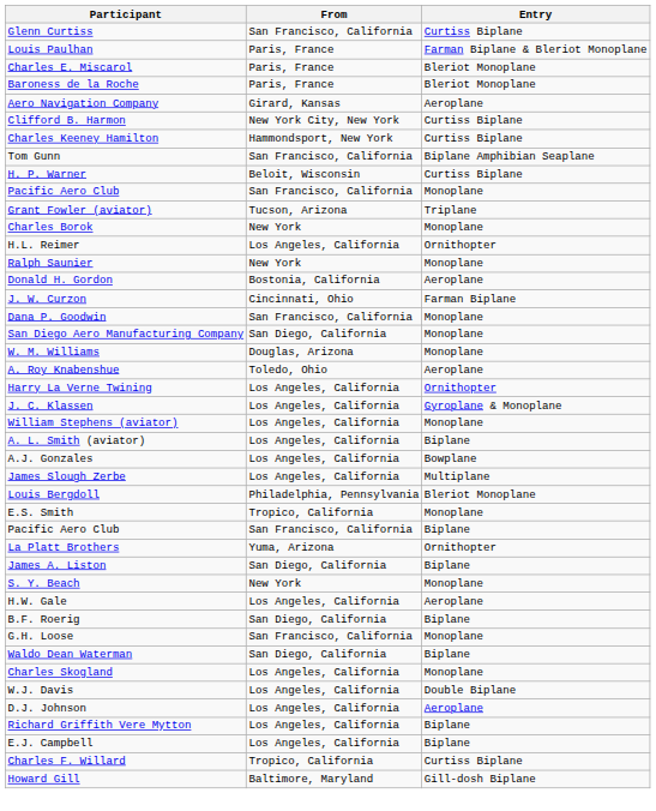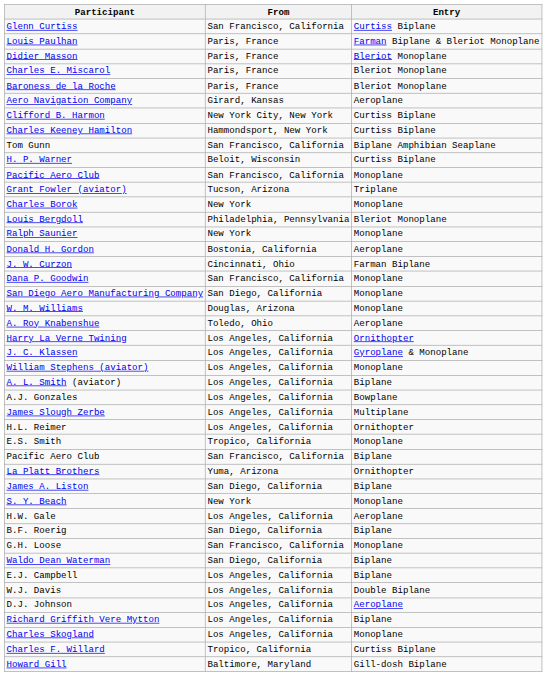 <table class="wikitable sortable">
 <tr>
 <th>Participant</th>
 <th>From</th>
 <th>Entry</th>
 </tr>
 <tr>
 <td><a href='#'>Glenn Curtiss</a></td>
 <td>San Francisco, California</td>
 <td><a href='#'>Curtiss</a> Biplane</td>
 </tr>
 <tr>
 <td><a href='#'>Louis Paulhan</a></td>
 <td>Paris, France</td>
 <td><a href='#'>Farman</a> Biplane & Bleriot Monoplane</td>
+</tr>
+<tr>
+<td><a href='#'>Didier Masson</a></td>
+<td>Paris, France</td>
+<td><a href='#'>Bleriot</a> Monoplane</td>
 </tr>
 <tr>
 <td><a href='#'>Charles E. Miscarol</a></td>
 <td>Paris, France</td>
 <td>Bleriot Monoplane</td>
 </tr>
 <tr>
 <td><a href='#'>Baroness de la Roche</a></td>
 <td>Paris, France</td>
 <td>Bleriot Monoplane</td>
 </tr>
 <tr>
 <td><a href='#'>Aero Navigation Company</a></td>
 <td>Girard, Kansas</td>
 <td>Aeroplane</td>
 </tr>
 <tr>
 <td><a href='#'>Clifford B. Harmon</a></td>
 <td>New York City, New York</td>
 <td>Curtiss Biplane</td>
 </tr>
 <tr>
 <td><a href='#'>Charles Keeney Hamilton</a></td>
 <td>Hammondsport, New York</td>
 <td>Curtiss Biplane</td>
 </tr>
 <tr>
 <td>Tom Gunn</td>
 <td>San Francisco, California</td>
 <td>Biplane Amphibian Seaplane</td>
 </tr>
 <tr>
 <td><a href='#'>H. P. Warner</a></td>
 <td>Beloit, Wisconsin</td>
 <td>Curtiss Biplane</td>
 </tr>
 <tr>
 <td><a href='#'>Pacific Aero Club</a></td>
 <td>San Francisco, California</td>
 <td>Monoplane</td>
 </tr>
 <tr>
 <td><a href='#'>Grant Fowler (aviator)</a></td>
 <td>Tucson, Arizona</td>
 <td>Triplane</td>
 </tr>
 <tr>
 <td><a href='#'>Charles Borok</a></td>
 <td>New York</td>
 <td>Monoplane</td>
 </tr>
 <tr>
-<td>H.L. Reimer</td>
-<td>Los Angeles, California</td>
-<td>Ornithopter</td>
+<td><a href='#'>Louis Bergdoll</a></td>
+<td>Philadelphia, Pennsylvania</td>
+<td>Bleriot Monoplane</td>
 </tr>
 <tr>
 <td><a href='#'>Ralph Saunier</a></td>
 <td>New York</td>
 <td>Monoplane</td>
 </tr>
 <tr>
 <td><a href='#'>Donald H. Gordon</a></td>
 <td>Bostonia, California</td>
 <td>Aeroplane</td>
 </tr>
 <tr>
 <td><a href='#'>J. W. Curzon</a></td>
 <td>Cincinnati, Ohio</td>
 <td>Farman Biplane</td>
 </tr>
 <tr>
 <td><a href='#'>Dana P. Goodwin</a></td>
 <td>San Francisco, California</td>
 <td>Monoplane</td>
 </tr>
 <tr>
 <td><a href='#'>San Diego Aero Manufacturing Company</a></td>
 <td>San Diego, California</td>
 <td>Monoplane</td>
 </tr>
 <tr>
 <td><a href='#'>W. M. Williams</a></td>
 <td>Douglas, Arizona</td>
 <td>Monoplane</td>
 </tr>
 <tr>
 <td><a href='#'>A. Roy Knabenshue</a></td>
 <td>Toledo, Ohio</td>
 <td>Aeroplane</td>
 </tr>
 <tr>
 <td><a href='#'>Harry La Verne Twining</a></td>
 <td>Los Angeles, California</td>
 <td><a href='#'>Ornithopter</a></td>
 </tr>
 <tr>
 <td><a href='#'>J. C. Klassen</a></td>
 <td>Los Angeles, California</td>
 <td><a href='#'>Gyroplane</a> & Monoplane</td>
 </tr>
 <tr>
 <td><a href='#'>William Stephens (aviator)</a></td>
 <td>Los Angeles, California</td>
 <td>Monoplane</td>
 </tr>
 <tr>
 <td><a href='#'>A. L. Smith</a> (aviator)</td>
 <td>Los Angeles, California</td>
 <td>Biplane</td>
 </tr>
 <tr>
 <td>A.J. Gonzales</td>
 <td>Los Angeles, California</td>
 <td>Bowplane</td>
 </tr>
 <tr>
 <td><a href='#'>James Slough Zerbe</a></td>
 <td>Los Angeles, California</td>
 <td>Multiplane</td>
 </tr>
 <tr>
-<td><a href='#'>Louis Bergdoll</a></td>
-<td>Philadelphia, Pennsylvania</td>
-<td>Bleriot Monoplane</td>
+<td>H.L. Reimer</td>
+<td>Los Angeles, California</td>
+<td>Ornithopter</td>
 </tr>
 <tr>
 <td>E.S. Smith</td>
 <td>Tropico, California</td>
 <td>Monoplane</td>
 </tr>
 <tr>
 <td>Pacific Aero Club</td>
 <td>San Francisco, California</td>
 <td>Biplane</td>
 </tr>
 <tr>
 <td><a href='#'>La Platt Brothers</a></td>
 <td>Yuma, Arizona</td>
 <td>Ornithopter</td>
 </tr>
 <tr>
 <td><a href='#'>James A. Liston</a></td>
 <td>San Diego, California</td>
 <td>Biplane</td>
 </tr>
 <tr>
 <td><a href='#'>S. Y. Beach</a></td>
 <td>New York</td>
 <td>Monoplane</td>
 </tr>
 <tr>
 <td>H.W. Gale</td>
 <td>Los Angeles, California</td>
 <td>Aeroplane</td>
 </tr>
 <tr>
 <td>B.F. Roerig</td>
 <td>San Diego, California</td>
 <td>Biplane</td>
 </tr>
 <tr>
 <td>G.H. Loose</td>
 <td>San Francisco, California</td>
 <td>Monoplane</td>
 </tr>
 <tr>
 <td><a href='#'>Waldo Dean Waterman</a></td>
 <td>San Diego, California</td>
 <td>Biplane</td>
 </tr>
 <tr>
-<td><a href='#'>Charles Skogland</a></td>
+<td>E.J. Campbell</td>
 <td>Los Angeles, California</td>
-<td>Monoplane</td>
+<td>Biplane</td>
 </tr>
 <tr>
 <td>W.J. Davis</td>
 <td>Los Angeles, California</td>
 <td>Double Biplane</td>
 </tr>
 <tr>
 <td>D.J. Johnson</td>
 <td>Los Angeles, California</td>
 <td><a href='#'>Aeroplane</a></td>
 </tr>
 <tr>
 <td><a href='#'>Richard Griffith Vere Mytton</a></td>
 <td>Los Angeles, California</td>
 <td>Biplane</td>
 </tr>
 <tr>
-<td>E.J. Campbell</td>
+<td><a href='#'>Charles Skogland</a></td>
 <td>Los Angeles, California</td>
-<td>Biplane</td>
+<td>Monoplane</td>
 </tr>
 <tr>
 <td><a href='#'>Charles F. Willard</a></td>
 <td>Tropico, California</td>
 <td>Curtiss Biplane</td>
 </tr>
 <tr>
 <td><a href='#'>Howard Gill</a></td>
 <td>Baltimore, Maryland</td>
 <td>Gill-dosh Biplane</td>
 </tr>
 </table>
